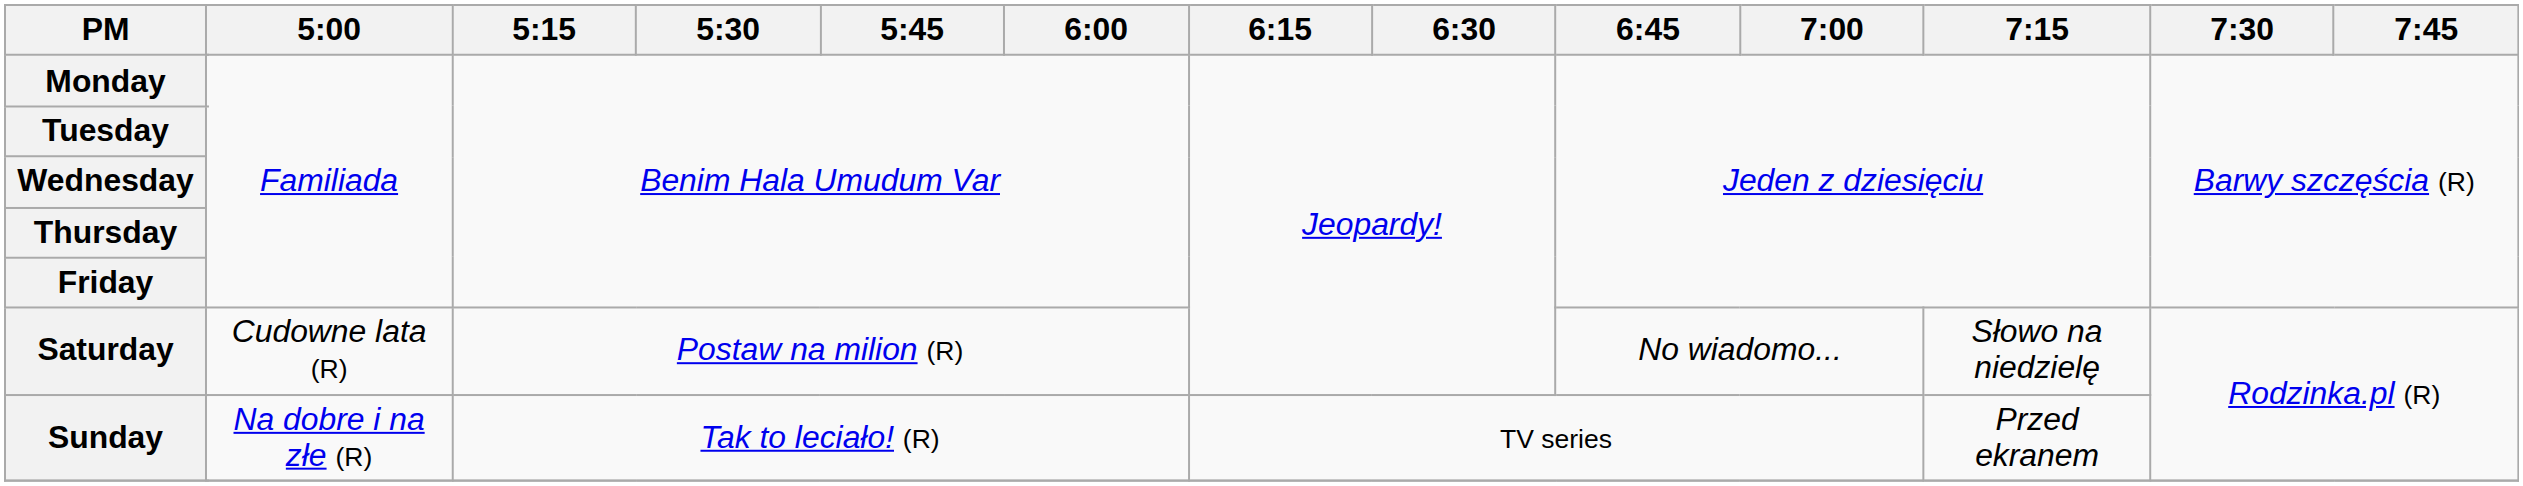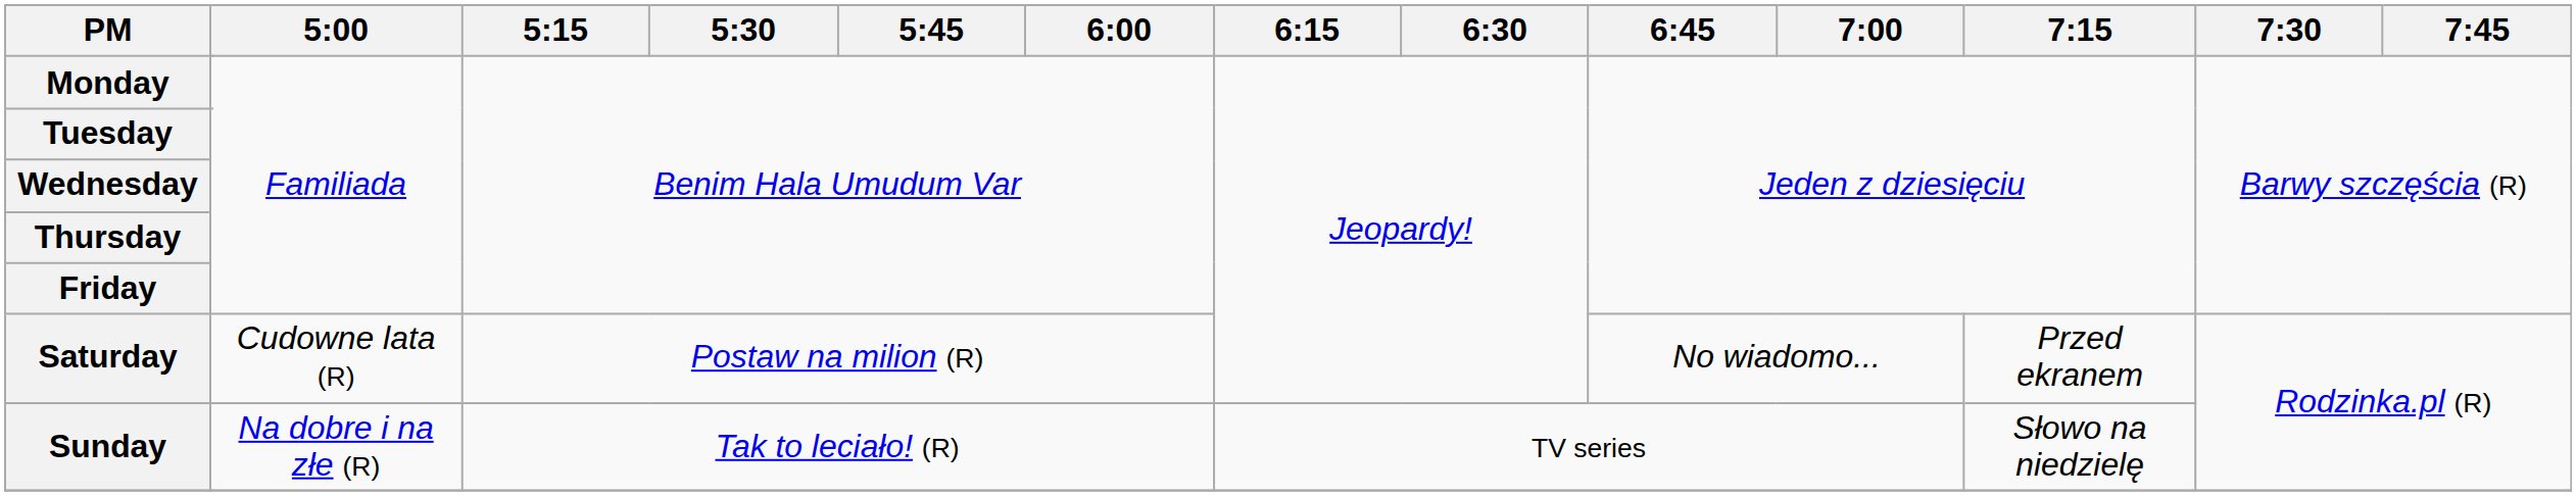 <table class="wikitable" style="width:100%;margin-right:0;text-align:center">
 <tr>
 <th colspan="2" width="8%">PM</th>
 <th width="50px">5:00</th>
 <th width="50px">5:15</th>
 <th width="50px">5:30</th>
 <th width="50px">5:45</th>
 <th width="50px">6:00</th>
 <th width="50px">6:15</th>
 <th width="50px">6:30</th>
 <th width="50px">6:45</th>
 <th width="50px">7:00</th>
 <th width="50px">7:15</th>
 <th width="50px">7:30</th>
 <th width="50px">7:45</th>
 </tr>
 <tr>
 <th colspan="2" rowspan="1">Monday</th>
 <td colspan="1" rowspan="5"><em><a href='#'>Familiada</a></em></td>
 <td colspan="4" rowspan="5"><em><a href='#'>Benim Hala Umudum Var</a></em></td>
 <td colspan="2" rowspan="6"><em><a href='#'>Jeopardy!</a></em></td>
 <td colspan="3" rowspan="5"><em><a href='#'>Jeden z dziesięciu</a></em></td>
 <td colspan="2" rowspan="5"><em><a href='#'>Barwy szczęścia</a></em> <small>(R)</small></td>
 </tr>
 <tr>
 <th colspan="2" rowspan="1">Tuesday</th>
 </tr>
 <tr>
 <th colspan="2" rowspan="1">Wednesday</th>
 </tr>
 <tr>
 <th colspan="2" rowspan="1">Thursday</th>
 </tr>
 <tr>
 <th colspan="2">Friday</th>
 </tr>
 <tr>
 <th colspan="2">Saturday</th>
 <td colspan="1" rowspan="1"><em>Cudowne lata</em> <small>(R)</small></td>
 <td colspan="4" rowspan="1"><em><a href='#'>Postaw na milion</a></em> <small>(R)</small></td>
 <td colspan="2" rowspan="1"><em>No wiadomo...</em></td>
-<td colspan="1" rowspan="1"><em>Słowo na niedzielę</em></td>
+<td colspan="1" rowspan="1"><em>Przed ekranem</em></td>
 <td colspan="2" rowspan="2"><em><a href='#'>Rodzinka.pl</a></em> <small>(R)</small></td>
 </tr>
 <tr>
 <th colspan="2">Sunday</th>
 <td colspan="1" rowspan="1"><em><a href='#'>Na dobre i na złe</a></em> <small>(R)</small></td>
 <td colspan="4" rowspan="1"><em><a href='#'>Tak to leciało!</a></em> <small>(R)</small></td>
 <td colspan="4" rowspan="1"><small>TV series</small></td>
-<td colspan="1" rowspan="1"><em>Przed ekranem</em></td>
+<td colspan="1" rowspan="1"><em>Słowo na niedzielę</em></td>
 </tr>
 <tr>
 </tr>
 </table>
